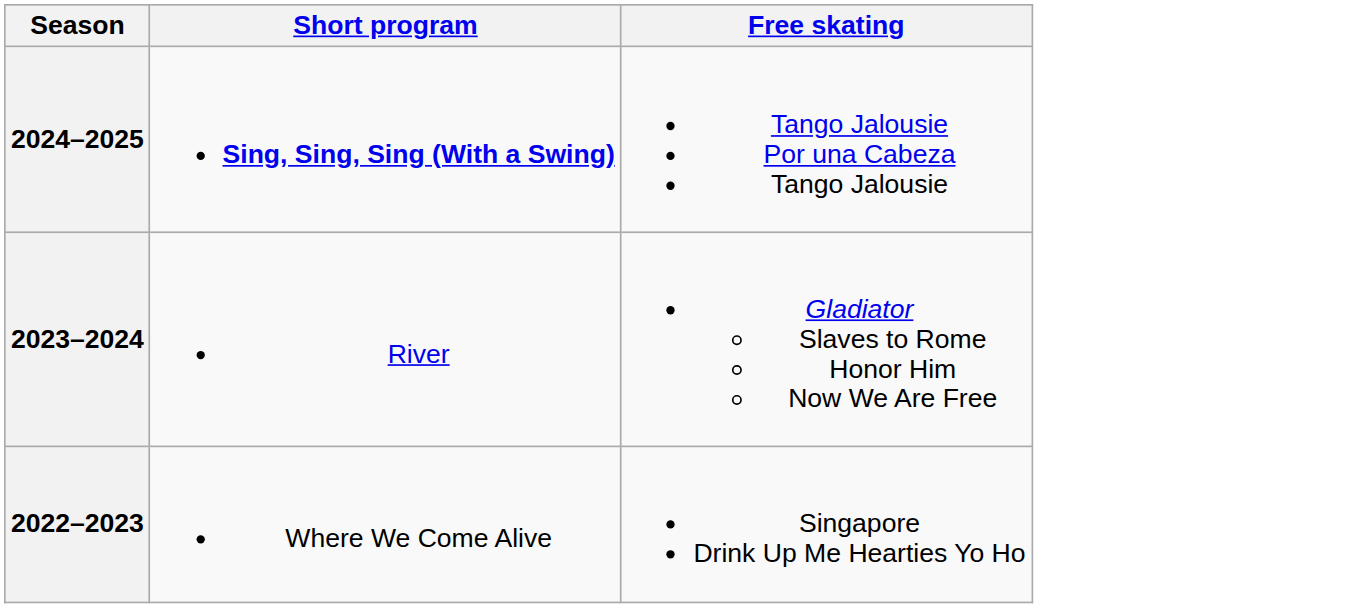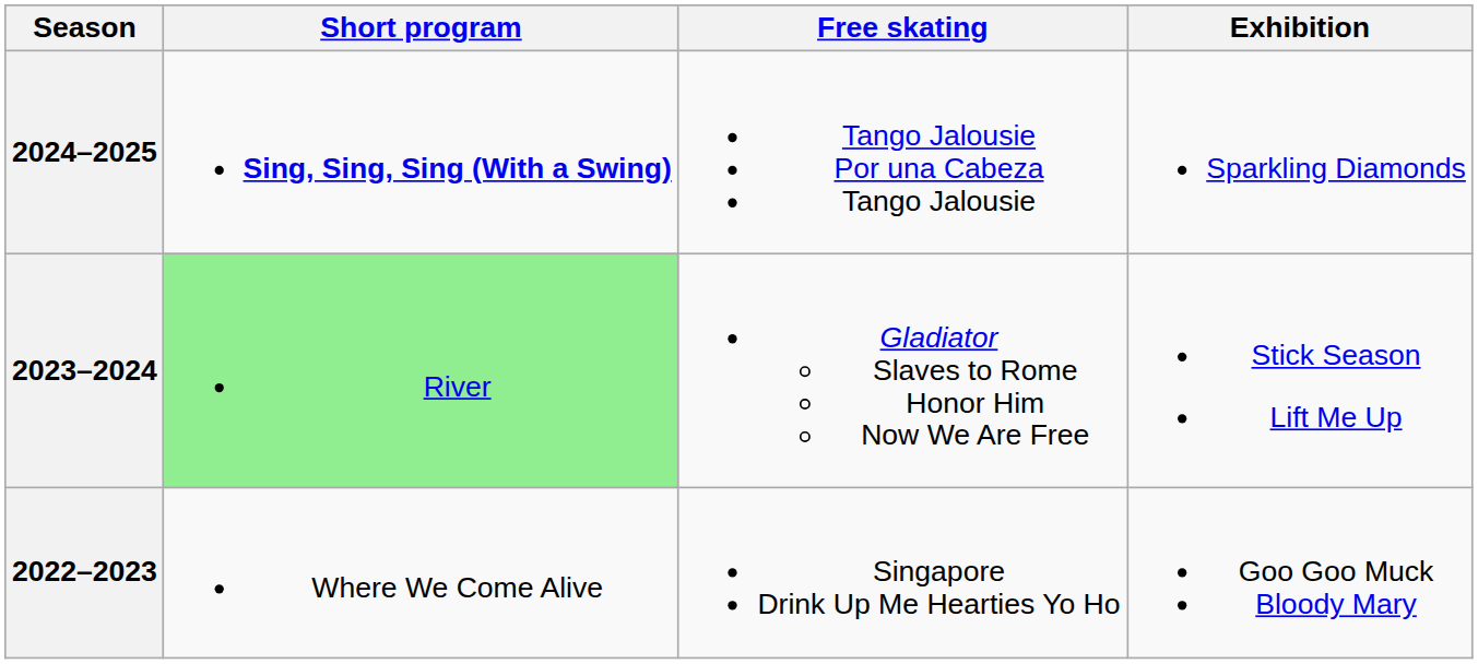 <table class="wikitable" style="text-align:center">
 <tr>
 <th>Season</th>
 <th><a href='#'>Short program</a></th>
 <th><a href='#'>Free skating</a></th>
+<th>Exhibition</th>
 </tr>
 <tr>
 <th>2024–2025 <br></th>
 <td><strong><br><ul><li><a href='#'>Sing, Sing, Sing (With a Swing)</a> <br></li></ul></strong></td>
 <td><br><ul><li><a href='#'>Tango Jalousie</a> <br> </li><li><a href='#'>Por una Cabeza</a> <br> </li><li>Tango Jalousie <br> </li></ul></td>
+<td><br><ul><li><a href='#'>Sparkling Diamonds</a> <br> </li></ul></td>
 </tr>
 <tr>
 <th>2023–2024 <br></th>
-<td><br><ul><li><a href='#'>River</a> <br> </li></ul></td>
+<td style="background: lightgreen;"><br><ul><li><a href='#'>River</a> <br> </li></ul></td>
 <td><br><ul><li><em><a href='#'>Gladiator</a></em><ul><li>Slaves to Rome</li><li>Honor Him</li><li>Now We Are Free <br> </li></ul></li></ul></td>
+<td><br><ul><li><a href='#'>Stick Season</a> <br></li></ul><ul><li><a href='#'>Lift Me Up</a> <br></li></ul></td>
 </tr>
 <tr>
 <th>2022–2023 <br></th>
 <td><br><ul><li>Where We Come Alive <br></li></ul></td>
 <td><br><ul><li>Singapore</li><li>Drink Up Me Hearties Yo Ho <br></li></ul></td>
+<td><br><ul><li>Goo Goo Muck <br></li><li><a href='#'>Bloody Mary</a> <br></li></ul></td>
 </tr>
 </table>
